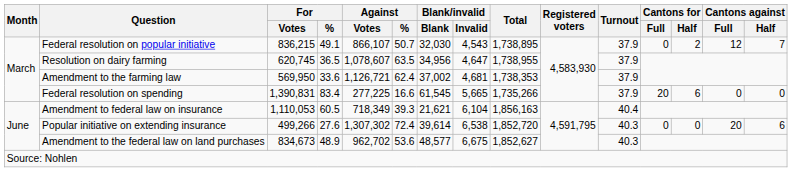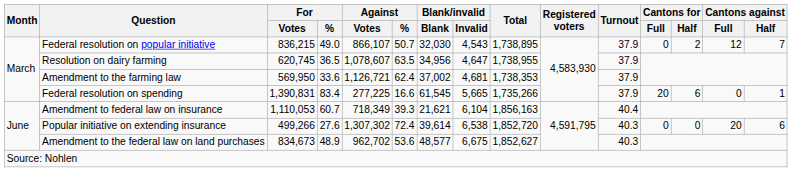 <table class=wikitable style=text-align:right>
 <tr>
 <th rowspan=2>Month</th>
 <th rowspan=2>Question</th>
 <th colspan=2>For</th>
 <th colspan=2>Against</th>
 <th colspan=2>Blank/invalid</th>
 <th rowspan=2>Total</th>
 <th rowspan=2>Registered<br>voters</th>
 <th rowspan=2>Turnout</th>
 <th colspan=2>Cantons for</th>
 <th colspan=2>Cantons against</th>
 </tr>
 <tr>
 <th>Votes</th>
 <th>%</th>
 <th>Votes</th>
 <th>%</th>
 <th>Blank</th>
 <th>Invalid</th>
 <th>Full</th>
 <th>Half</th>
 <th>Full</th>
 <th>Half</th>
 </tr>
 <tr>
 <td align=left rowspan=4>March</td>
 <td align=left>Federal resolution on <a href='#'>popular initiative</a></td>
 <td>836,215</td>
-<td>49.1</td>
+<td>49.0</td>
 <td>866,107</td>
 <td>50.7</td>
 <td>32,030</td>
 <td>4,543</td>
 <td>1,738,895</td>
 <td rowspan=4>4,583,930</td>
 <td>37.9</td>
 <td>0</td>
 <td>2</td>
 <td>12</td>
 <td>7</td>
 </tr>
 <tr>
 <td align=left>Resolution on dairy farming</td>
 <td>620,745</td>
 <td>36.5</td>
 <td>1,078,607</td>
 <td>63.5</td>
 <td>34,956</td>
 <td>4,647</td>
 <td>1,738,955</td>
 <td>37.9</td>
 <td colspan=4 rowspan=2></td>
 </tr>
 <tr>
 <td align=left>Amendment to the farming law</td>
 <td>569,950</td>
 <td>33.6</td>
 <td>1,126,721</td>
 <td>62.4</td>
 <td>37,002</td>
 <td>4,681</td>
 <td>1,738,353</td>
 <td>37.9</td>
 </tr>
 <tr>
 <td align=left>Federal resolution on spending</td>
 <td>1,390,831</td>
 <td>83.4</td>
 <td>277,225</td>
 <td>16.6</td>
 <td>61,545</td>
 <td>5,665</td>
 <td>1,735,266</td>
 <td>37.9</td>
 <td>20</td>
 <td>6</td>
 <td>0</td>
-<td>0</td>
+<td>1</td>
 </tr>
 <tr>
 <td align=left rowspan=3>June</td>
 <td align=left>Amendment to federal law on insurance</td>
 <td>1,110,053</td>
-<td>60.5</td>
+<td>60.7</td>
 <td>718,349</td>
 <td>39.3</td>
 <td>21,621</td>
 <td>6,104</td>
 <td>1,856,163</td>
 <td rowspan=3>4,591,795</td>
 <td>40.4</td>
 <td colspan=4></td>
 </tr>
 <tr>
 <td align=left>Popular initiative on extending insurance</td>
 <td>499,266</td>
 <td>27.6</td>
 <td>1,307,302</td>
 <td>72.4</td>
 <td>39,614</td>
 <td>6,538</td>
 <td>1,852,720</td>
 <td>40.3</td>
 <td>0</td>
 <td>0</td>
 <td>20</td>
 <td>6</td>
 </tr>
 <tr>
 <td align=left>Amendment to the federal law on land purchases</td>
 <td>834,673</td>
 <td>48.9</td>
 <td>962,702</td>
 <td>53.6</td>
 <td>48,577</td>
 <td>6,675</td>
 <td>1,852,627</td>
 <td>40.3</td>
 <td colspan=4></td>
 </tr>
 <tr>
 <td align=left colspan=15>Source: Nohlen</td>
 </tr>
 </table>
